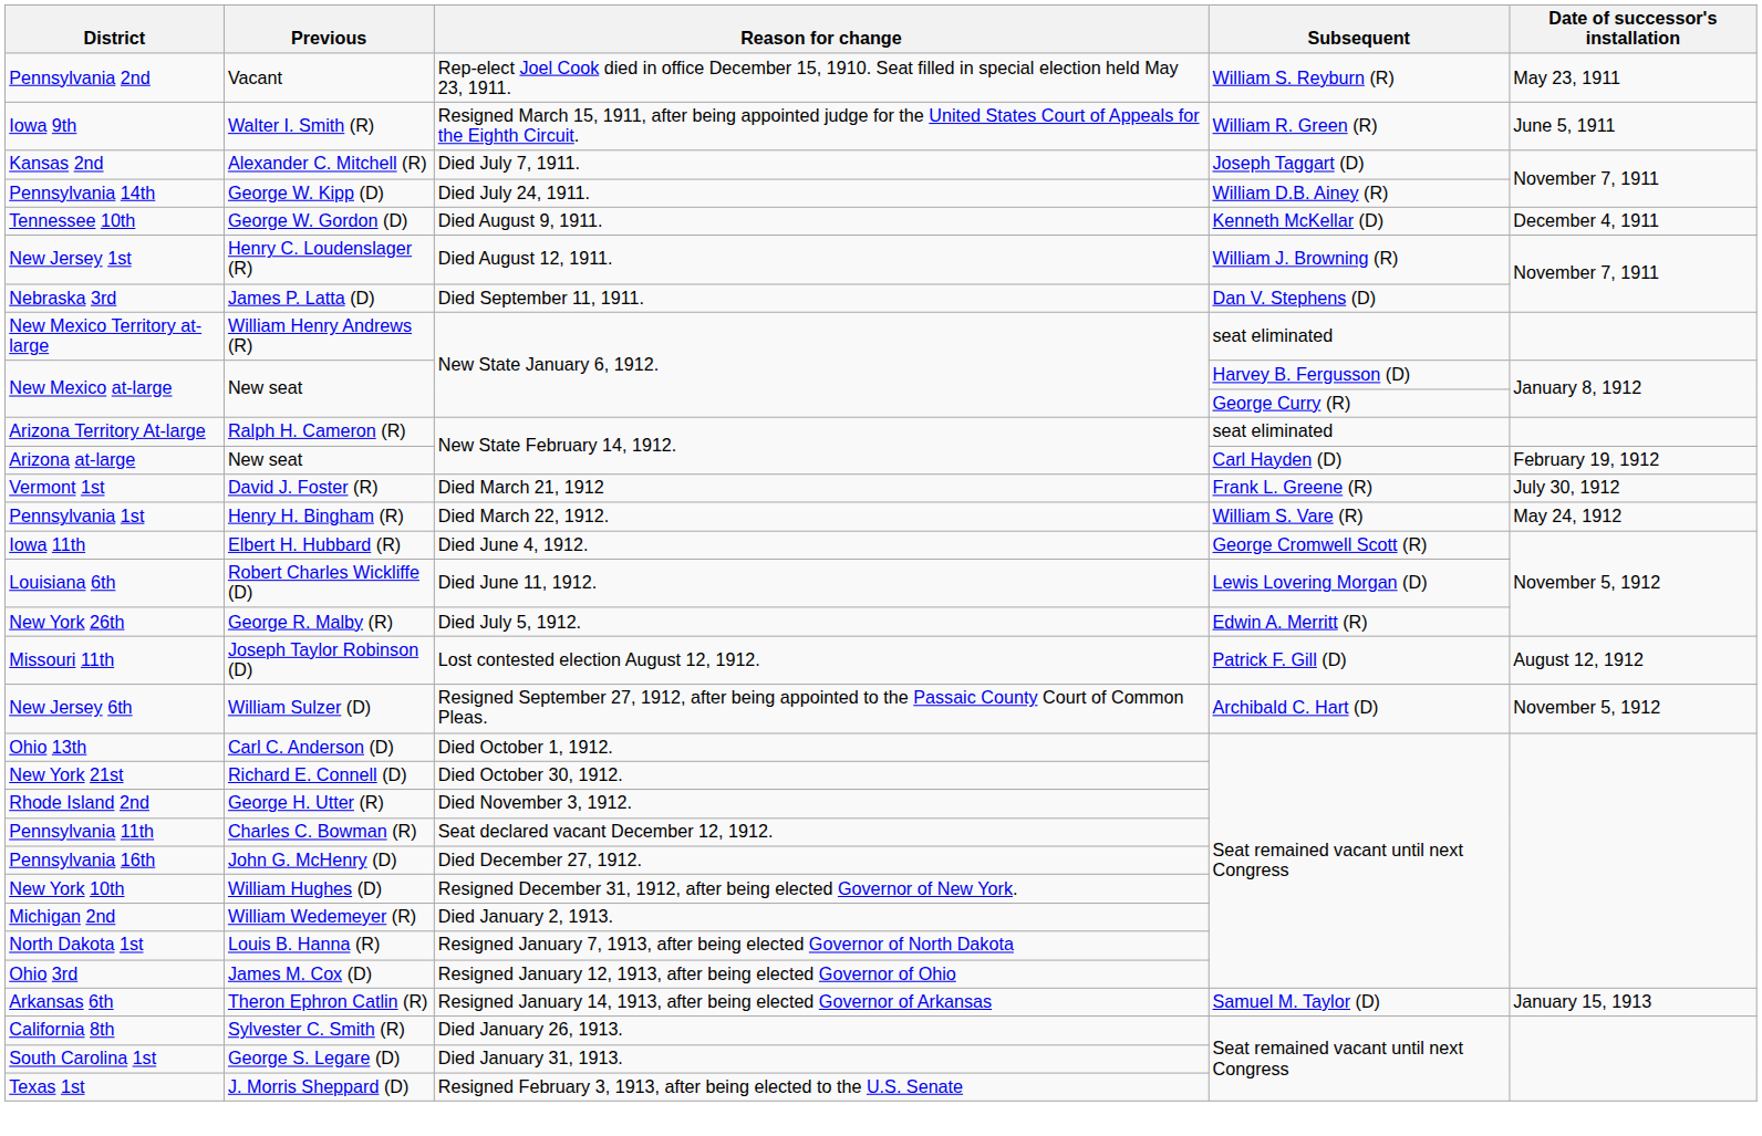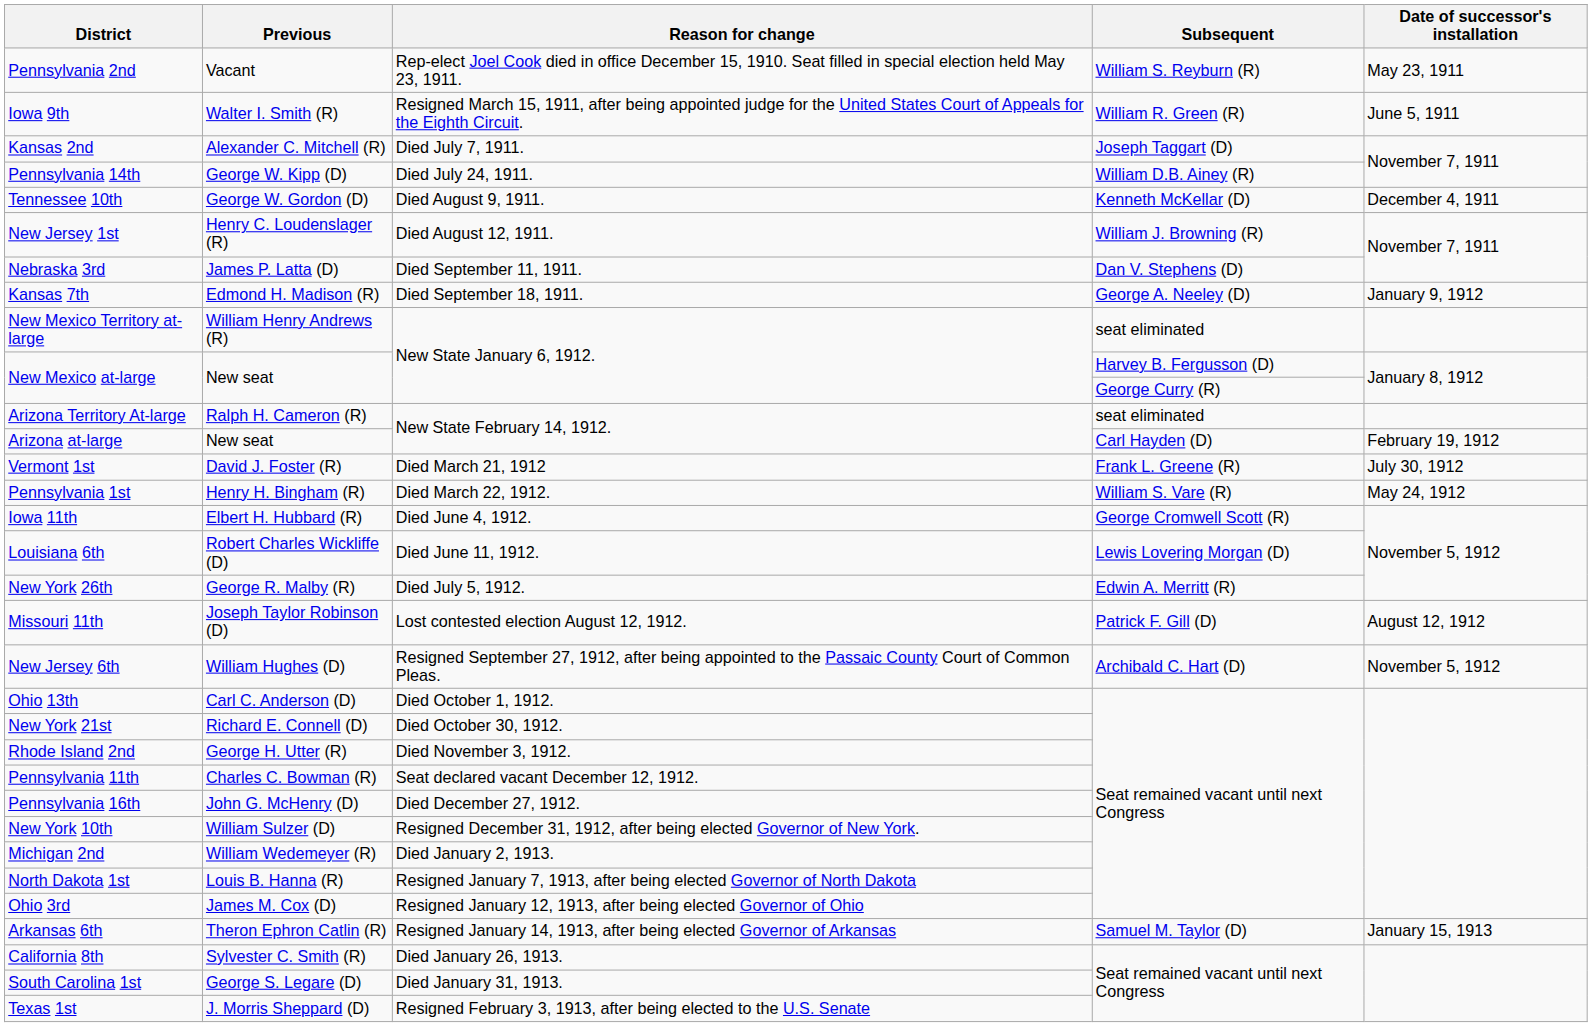 <table class="wikitable sortable">
 <tr valign=bottom>
 <th>District</th>
 <th>Previous</th>
 <th>Reason for change</th>
 <th>Subsequent</th>
 <th>Date of successor's installation</th>
 </tr>
 <tr>
 <td><a href='#'>Pennsylvania</a> <a href='#'>2nd</a></td>
 <td>Vacant</td>
 <td>Rep-elect <a href='#'>Joel Cook</a> died in office December 15, 1910. Seat filled in special election held May 23, 1911.</td>
 <td><a href='#'>William S. Reyburn</a> (R)</td>
 <td>May 23, 1911</td>
 </tr>
 <tr>
 <td><a href='#'>Iowa</a> <a href='#'>9th</a></td>
 <td><a href='#'>Walter I. Smith</a> (R)</td>
 <td>Resigned March 15, 1911, after being appointed judge for the <a href='#'>United States Court of Appeals for the Eighth Circuit</a>.</td>
 <td><a href='#'>William R. Green</a> (R)</td>
 <td>June 5, 1911</td>
 </tr>
 <tr>
 <td><a href='#'>Kansas</a> <a href='#'>2nd</a></td>
 <td><a href='#'>Alexander C. Mitchell</a> (R)</td>
 <td>Died July 7, 1911.</td>
 <td><a href='#'>Joseph Taggart</a> (D)</td>
 <td rowspan="2">November 7, 1911</td>
 </tr>
 <tr>
 <td><a href='#'>Pennsylvania</a> <a href='#'>14th</a></td>
 <td><a href='#'>George W. Kipp</a> (D)</td>
 <td>Died July 24, 1911.</td>
 <td><a href='#'>William D.B. Ainey</a> (R)</td>
 </tr>
 <tr>
 <td><a href='#'>Tennessee</a> <a href='#'>10th</a></td>
 <td><a href='#'>George W. Gordon</a> (D)</td>
 <td>Died August 9, 1911.</td>
 <td><a href='#'>Kenneth McKellar</a> (D)</td>
 <td>December 4, 1911</td>
 </tr>
 <tr>
 <td><a href='#'>New Jersey</a> <a href='#'>1st</a></td>
 <td><a href='#'>Henry C. Loudenslager</a> (R)</td>
 <td>Died August 12, 1911.</td>
 <td><a href='#'>William J. Browning</a> (R)</td>
 <td rowspan="2">November 7, 1911</td>
 </tr>
 <tr>
 <td><a href='#'>Nebraska</a> <a href='#'>3rd</a></td>
 <td><a href='#'>James P. Latta</a> (D)</td>
 <td>Died September 11, 1911.</td>
 <td><a href='#'>Dan V. Stephens</a> (D)</td>
+</tr>
+<tr>
+<td><a href='#'>Kansas</a> <a href='#'>7th</a></td>
+<td><a href='#'>Edmond H. Madison</a> (R)</td>
+<td>Died September 18, 1911.</td>
+<td><a href='#'>George A. Neeley</a> (D)</td>
+<td>January 9, 1912</td>
 </tr>
 <tr>
 <td><a href='#'>New Mexico Territory at-large</a></td>
 <td><a href='#'>William Henry Andrews</a> (R)</td>
 <td rowspan="3">New State January 6, 1912.</td>
 <td>seat eliminated</td>
 <td></td>
 </tr>
 <tr>
 <td rowspan="2"><a href='#'>New Mexico</a> <a href='#'>at-large</a></td>
 <td rowspan="2">New seat</td>
 <td><a href='#'>Harvey B. Fergusson</a> (D)</td>
 <td rowspan="2">January 8, 1912</td>
 </tr>
 <tr>
 <td><a href='#'>George Curry</a> (R)</td>
 </tr>
 <tr>
 <td><a href='#'>Arizona Territory At-large</a></td>
 <td><a href='#'>Ralph H. Cameron</a> (R)</td>
 <td rowspan="2">New State February 14, 1912.</td>
 <td>seat eliminated</td>
 <td></td>
 </tr>
 <tr>
 <td><a href='#'>Arizona</a> <a href='#'>at-large</a></td>
 <td>New seat</td>
 <td><a href='#'>Carl Hayden</a> (D)</td>
 <td>February 19, 1912</td>
 </tr>
 <tr>
 <td><a href='#'>Vermont</a> <a href='#'>1st</a></td>
 <td><a href='#'>David J. Foster</a> (R)</td>
 <td>Died March 21, 1912</td>
 <td><a href='#'>Frank L. Greene</a> (R)</td>
 <td>July 30, 1912</td>
 </tr>
 <tr>
 <td><a href='#'>Pennsylvania</a> <a href='#'>1st</a></td>
 <td><a href='#'>Henry H. Bingham</a> (R)</td>
 <td>Died March 22, 1912.</td>
 <td><a href='#'>William S. Vare</a> (R)</td>
 <td>May 24, 1912</td>
 </tr>
 <tr>
 <td><a href='#'>Iowa</a> <a href='#'>11th</a></td>
 <td><a href='#'>Elbert H. Hubbard</a> (R)</td>
 <td>Died June 4, 1912.</td>
 <td><a href='#'>George Cromwell Scott</a> (R)</td>
 <td rowspan="3">November 5, 1912</td>
 </tr>
 <tr>
 <td><a href='#'>Louisiana</a> <a href='#'>6th</a></td>
 <td><a href='#'>Robert Charles Wickliffe</a> (D)</td>
 <td>Died June 11, 1912.</td>
 <td><a href='#'>Lewis Lovering Morgan</a> (D)</td>
 </tr>
 <tr>
 <td><a href='#'>New York</a> <a href='#'>26th</a></td>
 <td><a href='#'>George R. Malby</a> (R)</td>
 <td>Died July 5, 1912.</td>
 <td><a href='#'>Edwin A. Merritt</a> (R)</td>
 </tr>
 <tr>
 <td><a href='#'>Missouri</a> <a href='#'>11th</a></td>
 <td><a href='#'>Joseph Taylor Robinson</a> (D)</td>
 <td>Lost contested election August 12, 1912.</td>
 <td><a href='#'>Patrick F. Gill</a> (D)</td>
 <td>August 12, 1912</td>
 </tr>
 <tr>
 <td><a href='#'>New Jersey</a> <a href='#'>6th</a></td>
-<td><a href='#'>William Sulzer</a> (D)</td>
+<td><a href='#'>William Hughes</a> (D)</td>
 <td>Resigned September 27, 1912, after being appointed to the <a href='#'>Passaic County</a> Court of Common Pleas.</td>
 <td><a href='#'>Archibald C. Hart</a> (D)</td>
 <td>November 5, 1912</td>
 </tr>
 <tr>
 <td><a href='#'>Ohio</a> <a href='#'>13th</a></td>
 <td><a href='#'>Carl C. Anderson</a> (D)</td>
 <td>Died October 1, 1912.</td>
 <td rowspan="9">Seat remained vacant until next Congress</td>
 <td rowspan="9"></td>
 </tr>
 <tr>
 <td><a href='#'>New York</a> <a href='#'>21st</a></td>
 <td><a href='#'>Richard E. Connell</a> (D)</td>
 <td>Died October 30, 1912.</td>
 </tr>
 <tr>
 <td><a href='#'>Rhode Island</a> <a href='#'>2nd</a></td>
 <td><a href='#'>George H. Utter</a> (R)</td>
 <td>Died November 3, 1912.</td>
 </tr>
 <tr>
 <td><a href='#'>Pennsylvania</a> <a href='#'>11th</a></td>
 <td><a href='#'>Charles C. Bowman</a> (R)</td>
 <td>Seat declared vacant December 12, 1912.</td>
 </tr>
 <tr>
 <td><a href='#'>Pennsylvania</a> <a href='#'>16th</a></td>
 <td><a href='#'>John G. McHenry</a> (D)</td>
 <td>Died December 27, 1912.</td>
 </tr>
 <tr>
 <td><a href='#'>New York</a> <a href='#'>10th</a></td>
-<td><a href='#'>William Hughes</a> (D)</td>
+<td><a href='#'>William Sulzer</a> (D)</td>
 <td>Resigned December 31, 1912, after being elected <a href='#'>Governor of New York</a>.</td>
 </tr>
 <tr>
 <td><a href='#'>Michigan</a> <a href='#'>2nd</a></td>
 <td><a href='#'>William Wedemeyer</a> (R)</td>
 <td>Died January 2, 1913.</td>
 </tr>
 <tr>
 <td><a href='#'>North Dakota</a> <a href='#'>1st</a></td>
 <td><a href='#'>Louis B. Hanna</a> (R)</td>
 <td>Resigned January 7, 1913, after being elected <a href='#'>Governor of North Dakota</a></td>
 </tr>
 <tr>
 <td><a href='#'>Ohio</a> <a href='#'>3rd</a></td>
 <td><a href='#'>James M. Cox</a> (D)</td>
 <td>Resigned January 12, 1913, after being elected <a href='#'>Governor of Ohio</a></td>
 </tr>
 <tr>
 <td><a href='#'>Arkansas</a> <a href='#'>6th</a></td>
 <td><a href='#'>Theron Ephron Catlin</a> (R)</td>
 <td>Resigned January 14, 1913, after being elected <a href='#'>Governor of Arkansas</a></td>
 <td><a href='#'>Samuel M. Taylor</a> (D)</td>
 <td>January 15, 1913</td>
 </tr>
 <tr>
 <td><a href='#'>California</a> <a href='#'>8th</a></td>
 <td><a href='#'>Sylvester C. Smith</a> (R)</td>
 <td>Died January 26, 1913.</td>
 <td rowspan="3">Seat remained vacant until next Congress</td>
 <td rowspan="3"></td>
 </tr>
 <tr>
 <td><a href='#'>South Carolina</a> <a href='#'>1st</a></td>
 <td><a href='#'>George S. Legare</a> (D)</td>
 <td>Died January 31, 1913.</td>
 </tr>
 <tr>
 <td><a href='#'>Texas</a> <a href='#'>1st</a></td>
 <td><a href='#'>J. Morris Sheppard</a> (D)</td>
 <td>Resigned February 3, 1913, after being elected to the <a href='#'>U.S. Senate</a></td>
 </tr>
 </table>
